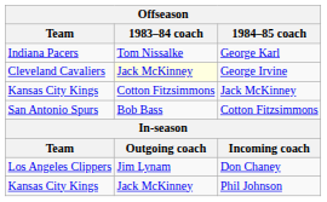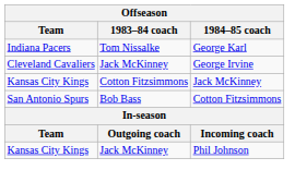 <table class="wikitable">
 <tr>
 <th colspan="3">Offseason</th>
 </tr>
 <tr>
 <th>Team</th>
 <th>1983–84 coach</th>
 <th>1984–85 coach</th>
 </tr>
 <tr>
 <td><a href='#'>Indiana Pacers</a></td>
 <td><a href='#'>Tom Nissalke</a></td>
 <td><a href='#'>George Karl</a></td>
 </tr>
 <tr>
 <td><a href='#'>Cleveland Cavaliers</a></td>
-<td style="background: lightyellow;"><a href='#'>Jack McKinney</a></td>
+<td><a href='#'>Jack McKinney</a></td>
 <td><a href='#'>George Irvine</a></td>
 </tr>
 <tr>
 <td><a href='#'>Kansas City Kings</a></td>
 <td><a href='#'>Cotton Fitzsimmons</a></td>
 <td><a href='#'>Jack McKinney</a></td>
 </tr>
 <tr>
 <td><a href='#'>San Antonio Spurs</a></td>
 <td><a href='#'>Bob Bass</a></td>
 <td><a href='#'>Cotton Fitzsimmons</a></td>
 </tr>
 <tr>
 <th colspan="3">In-season</th>
 </tr>
 <tr>
 <th>Team</th>
 <th>Outgoing coach</th>
 <th>Incoming coach</th>
 </tr>
 <tr>
-<td><a href='#'>Los Angeles Clippers</a></td>
-<td><a href='#'>Jim Lynam</a></td>
-<td><a href='#'>Don Chaney</a></td>
-</tr>
-<tr>
 <td><a href='#'>Kansas City Kings</a></td>
 <td><a href='#'>Jack McKinney</a></td>
 <td><a href='#'>Phil Johnson</a></td>
 </tr>
 </table>
